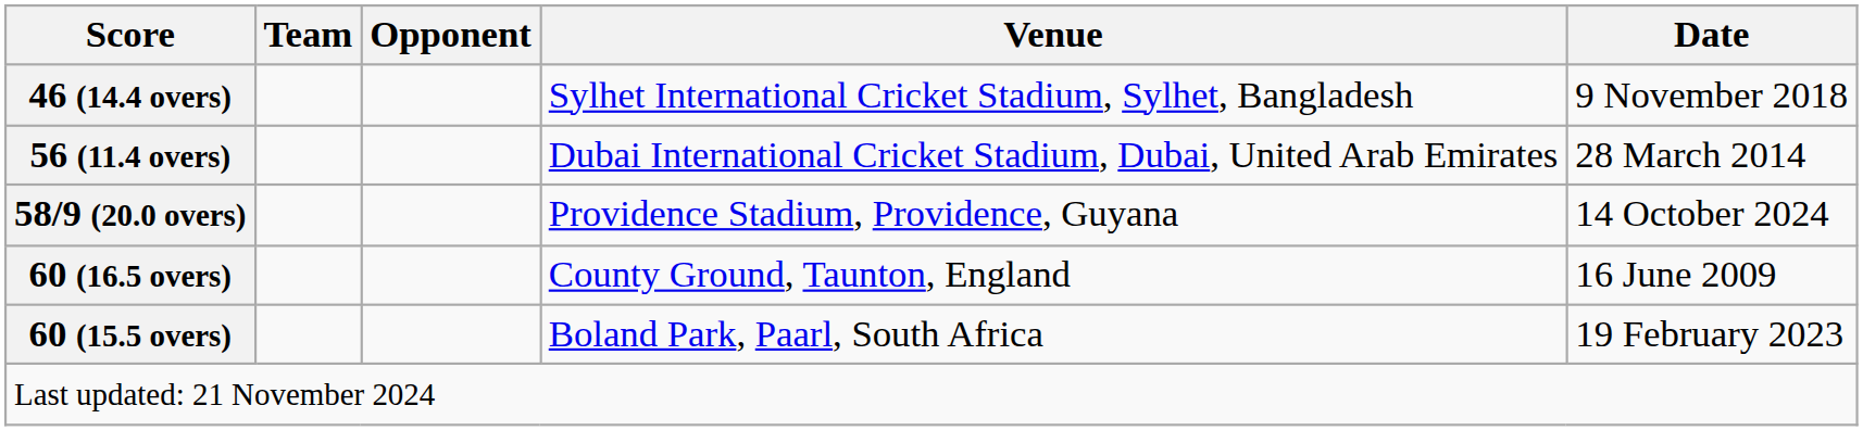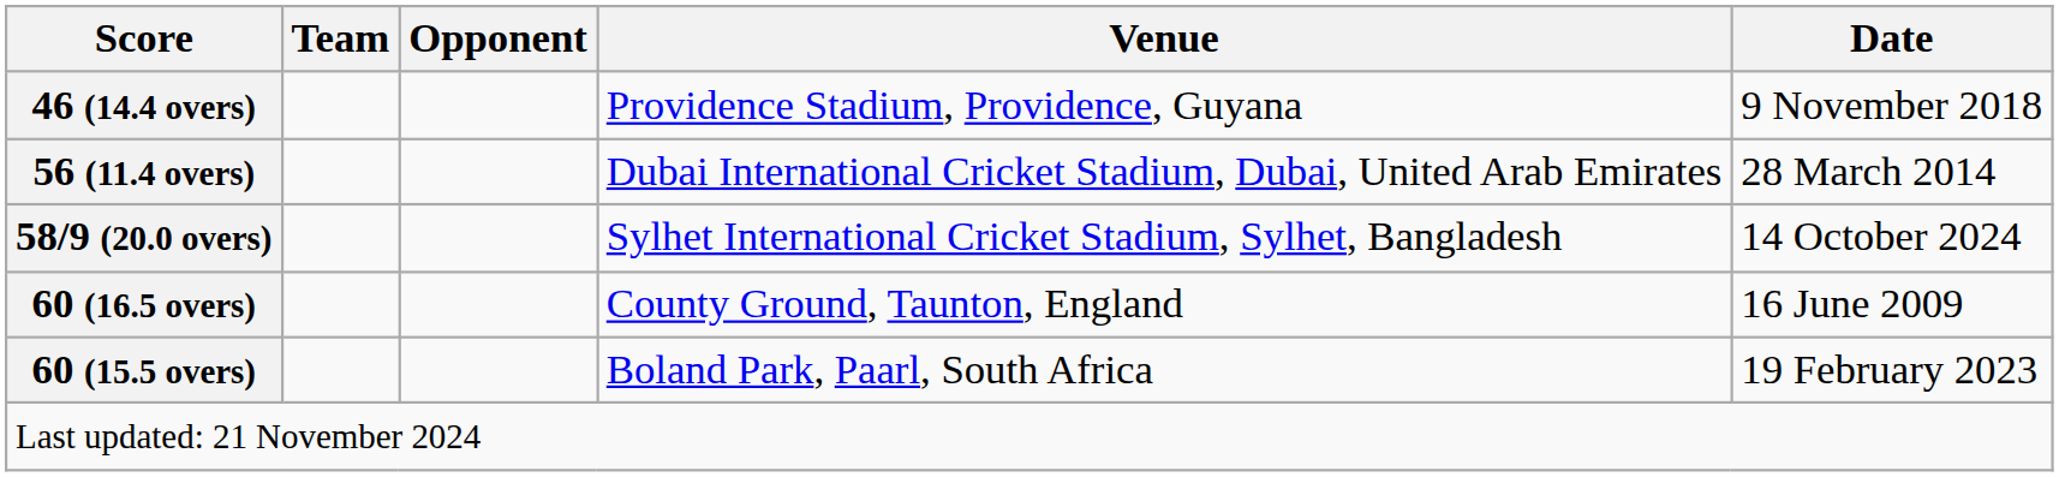 <table class="wikitable sortable">
 <tr>
 <th>Score</th>
 <th>Team</th>
 <th>Opponent</th>
 <th>Venue</th>
 <th>Date</th>
 </tr>
 <tr>
 <th>46 <small>(14.4 overs)</small></th>
 <td></td>
 <td></td>
-<td><a href='#'>Sylhet International Cricket Stadium</a>, <a href='#'>Sylhet</a>, Bangladesh</td>
+<td><a href='#'>Providence Stadium</a>, <a href='#'>Providence</a>, Guyana</td>
 <td>9 November 2018</td>
 </tr>
 <tr>
 <th>56 <small>(11.4 overs)</small></th>
 <td></td>
 <td></td>
 <td><a href='#'>Dubai International Cricket Stadium</a>, <a href='#'>Dubai</a>, United Arab Emirates</td>
 <td>28 March 2014</td>
 </tr>
 <tr>
 <th>58/9 <small>(20.0 overs)</small></th>
 <td></td>
 <td></td>
-<td><a href='#'>Providence Stadium</a>, <a href='#'>Providence</a>, Guyana</td>
+<td><a href='#'>Sylhet International Cricket Stadium</a>, <a href='#'>Sylhet</a>, Bangladesh</td>
 <td>14 October 2024</td>
 </tr>
 <tr>
 <th>60 <small>(16.5 overs)</small></th>
 <td></td>
 <td></td>
 <td><a href='#'>County Ground</a>, <a href='#'>Taunton</a>, England</td>
 <td>16 June 2009</td>
 </tr>
 <tr>
 <th>60 <small>(15.5 overs)</small></th>
 <td></td>
 <td></td>
 <td><a href='#'>Boland Park</a>, <a href='#'>Paarl</a>, South Africa</td>
 <td>19 February 2023</td>
 </tr>
 <tr>
 <td colspan="6"><small>Last updated: 21 November 2024</small></td>
 </tr>
 </table>
